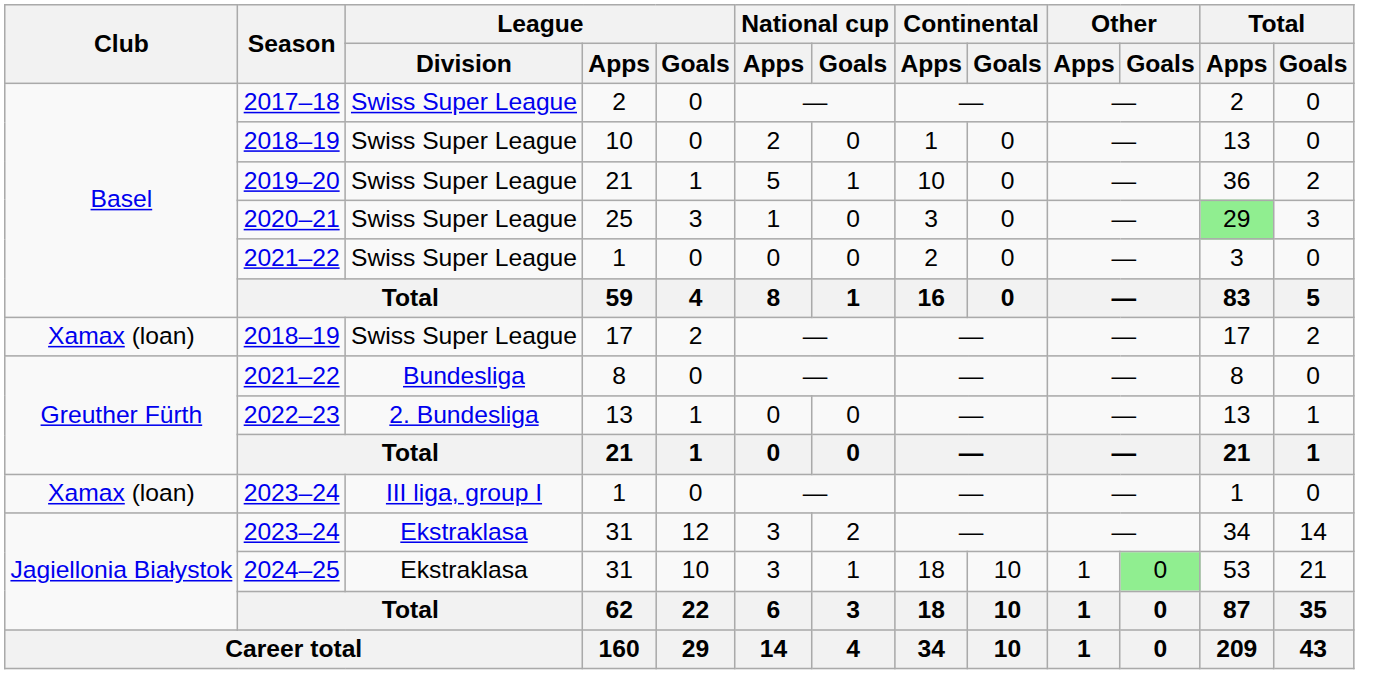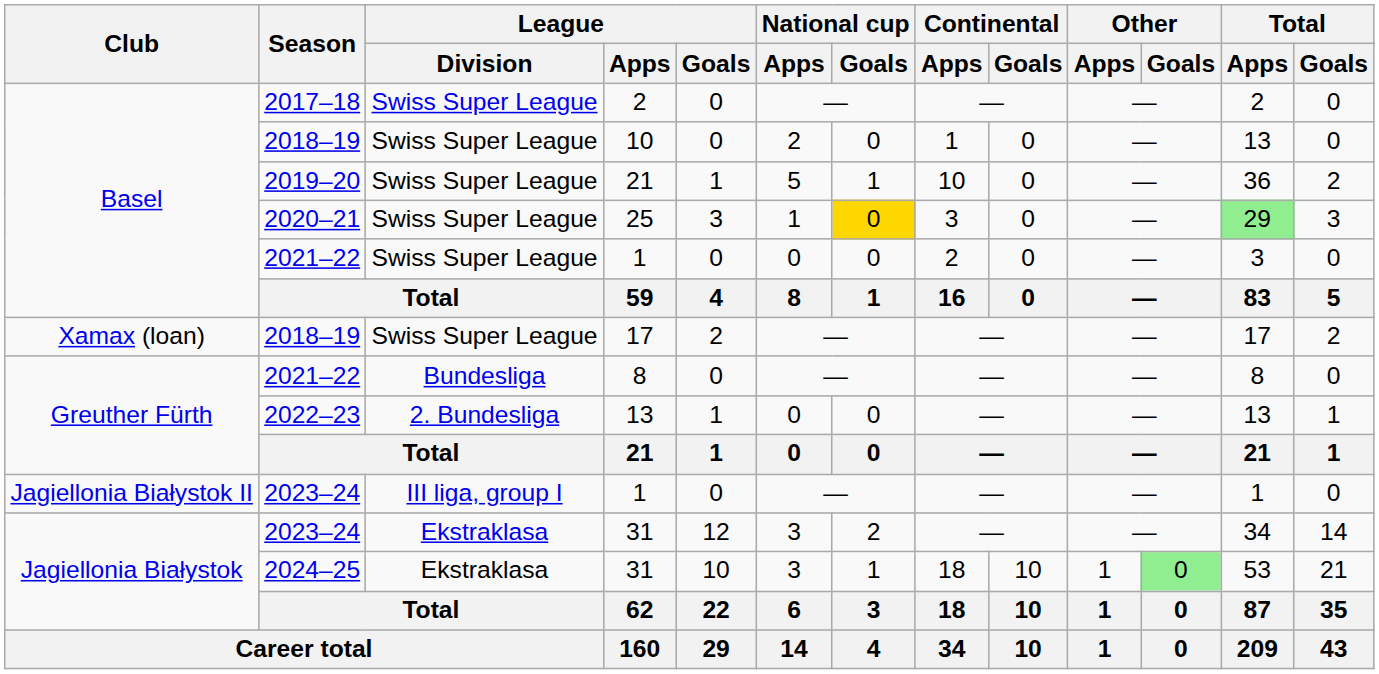 <table class="wikitable" style="text-align: center;">
 <tr>
 <th rowspan="2">Club</th>
 <th rowspan="2">Season</th>
 <th colspan="3">League</th>
 <th colspan="2">National cup</th>
 <th colspan="2">Continental</th>
 <th colspan="2">Other</th>
 <th colspan="2">Total</th>
 </tr>
 <tr>
 <th>Division</th>
 <th>Apps</th>
 <th>Goals</th>
 <th>Apps</th>
 <th>Goals</th>
 <th>Apps</th>
 <th>Goals</th>
 <th>Apps</th>
 <th>Goals</th>
 <th>Apps</th>
 <th>Goals</th>
 </tr>
 <tr>
 <td rowspan="6"><a href='#'>Basel</a></td>
 <td><a href='#'>2017–18</a></td>
 <td><a href='#'>Swiss Super League</a></td>
 <td>2</td>
 <td>0</td>
 <td colspan="2">—</td>
 <td colspan="2">—</td>
 <td colspan="2">—</td>
 <td>2</td>
 <td>0</td>
 </tr>
 <tr>
 <td><a href='#'>2018–19</a></td>
 <td>Swiss Super League</td>
 <td>10</td>
 <td>0</td>
 <td>2</td>
 <td>0</td>
 <td>1</td>
 <td>0</td>
 <td colspan="2">—</td>
 <td>13</td>
 <td>0</td>
 </tr>
 <tr>
 <td><a href='#'>2019–20</a></td>
 <td>Swiss Super League</td>
 <td>21</td>
 <td>1</td>
 <td>5</td>
 <td>1</td>
 <td>10</td>
 <td>0</td>
 <td colspan="2">—</td>
 <td>36</td>
 <td>2</td>
 </tr>
 <tr>
 <td><a href='#'>2020–21</a></td>
 <td>Swiss Super League</td>
 <td>25</td>
 <td>3</td>
 <td>1</td>
-<td>0</td>
+<td style="background: gold;">0</td>
 <td>3</td>
 <td>0</td>
 <td colspan="2">—</td>
 <td style="background: lightgreen;">29</td>
 <td>3</td>
 </tr>
 <tr>
 <td><a href='#'>2021–22</a></td>
 <td>Swiss Super League</td>
 <td>1</td>
 <td>0</td>
 <td>0</td>
 <td>0</td>
 <td>2</td>
 <td>0</td>
 <td colspan="2">—</td>
 <td>3</td>
 <td>0</td>
 </tr>
 <tr>
 <th colspan="2">Total</th>
 <th>59</th>
 <th>4</th>
 <th>8</th>
 <th>1</th>
 <th>16</th>
 <th>0</th>
 <th colspan="2">—</th>
 <th>83</th>
 <th>5</th>
 </tr>
 <tr>
 <td><a href='#'>Xamax</a> (loan)</td>
 <td><a href='#'>2018–19</a></td>
 <td>Swiss Super League</td>
 <td>17</td>
 <td>2</td>
 <td colspan="2">—</td>
 <td colspan="2">—</td>
 <td colspan="2">—</td>
 <td>17</td>
 <td>2</td>
 </tr>
 <tr>
 <td rowspan="3"><a href='#'>Greuther Fürth</a></td>
 <td><a href='#'>2021–22</a></td>
 <td><a href='#'>Bundesliga</a></td>
 <td>8</td>
 <td>0</td>
 <td colspan="2">—</td>
 <td colspan="2">—</td>
 <td colspan="2">—</td>
 <td>8</td>
 <td>0</td>
 </tr>
 <tr>
 <td><a href='#'>2022–23</a></td>
 <td><a href='#'>2. Bundesliga</a></td>
 <td>13</td>
 <td>1</td>
 <td>0</td>
 <td>0</td>
 <td colspan="2">—</td>
 <td colspan="2">—</td>
 <td>13</td>
 <td>1</td>
 </tr>
 <tr>
 <th colspan="2">Total</th>
 <th>21</th>
 <th>1</th>
 <th>0</th>
 <th>0</th>
 <th colspan="2">—</th>
 <th colspan="2">—</th>
 <th>21</th>
 <th>1</th>
 </tr>
 <tr>
-<td><a href='#'>Xamax</a> (loan)</td>
+<td><a href='#'>Jagiellonia Białystok II</a></td>
 <td><a href='#'>2023–24</a></td>
 <td><a href='#'>III liga, group I</a></td>
 <td>1</td>
 <td>0</td>
 <td colspan="2">—</td>
 <td colspan="2">—</td>
 <td colspan="2">—</td>
 <td>1</td>
 <td>0</td>
 </tr>
 <tr>
 <td rowspan="3"><a href='#'>Jagiellonia Białystok</a></td>
 <td><a href='#'>2023–24</a></td>
 <td><a href='#'>Ekstraklasa</a></td>
 <td>31</td>
 <td>12</td>
 <td>3</td>
 <td>2</td>
 <td colspan="2">—</td>
 <td colspan="2">—</td>
 <td>34</td>
 <td>14</td>
 </tr>
 <tr>
 <td><a href='#'>2024–25</a></td>
 <td>Ekstraklasa</td>
 <td>31</td>
 <td>10</td>
 <td>3</td>
 <td>1</td>
 <td>18</td>
 <td>10</td>
 <td>1</td>
 <td style="background: lightgreen;">0</td>
 <td>53</td>
 <td>21</td>
 </tr>
 <tr>
 <th colspan="2">Total</th>
 <th>62</th>
 <th>22</th>
 <th>6</th>
 <th>3</th>
 <th>18</th>
 <th>10</th>
 <th>1</th>
 <th>0</th>
 <th>87</th>
 <th>35</th>
 </tr>
 <tr>
 <th colspan="3">Career total</th>
 <th>160</th>
 <th>29</th>
 <th>14</th>
 <th>4</th>
 <th>34</th>
 <th>10</th>
 <th>1</th>
 <th>0</th>
 <th>209</th>
 <th>43</th>
 </tr>
 </table>
